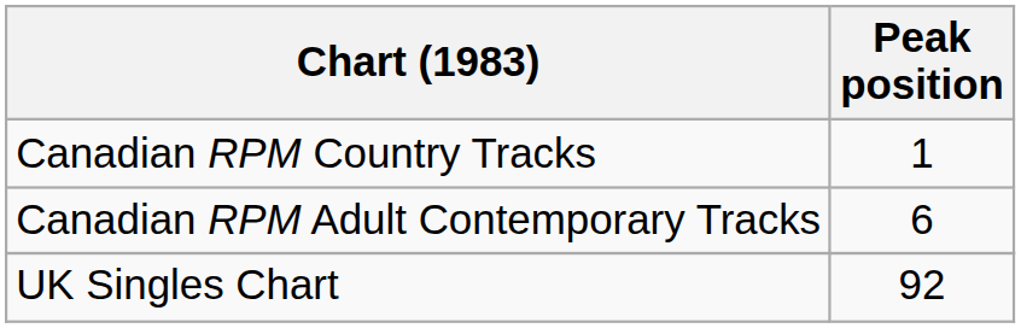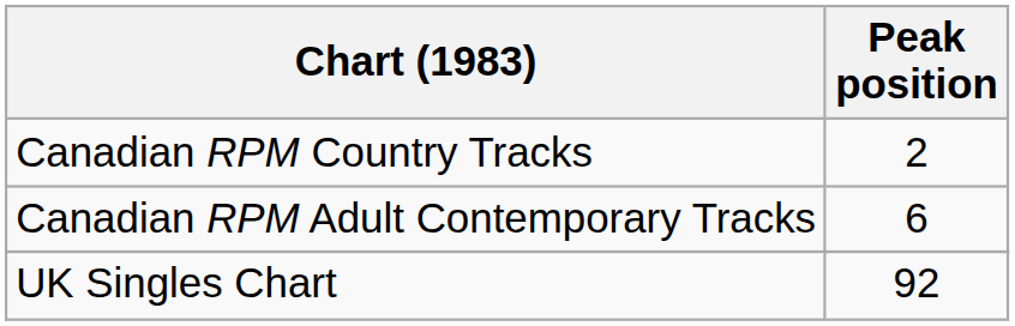 <table class="wikitable sortable">
 <tr>
 <th>Chart (1983)</th>
 <th>Peak<br>position</th>
 </tr>
 <tr>
 <td>Canadian <em>RPM</em> Country Tracks</td>
-<td align="center">1</td>
+<td align="center">2</td>
 </tr>
 <tr>
 <td>Canadian <em>RPM</em> Adult Contemporary Tracks</td>
 <td align="center">6</td>
 </tr>
 <tr>
 </tr>
 <tr>
 </tr>
 <tr>
 </tr>
 <tr>
 <td>UK Singles Chart</td>
 <td align="center">92</td>
 </tr>
 </table>
